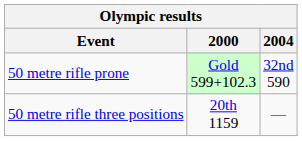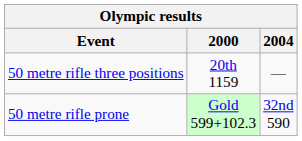 <table class="wikitable" style="text-align: center">
 <tr>
 <th colspan=3>Olympic results</th>
 </tr>
 <tr>
 <th>Event</th>
 <th>2000</th>
 <th>2004</th>
 </tr>
 <tr>
+<td align=left><a href='#'>50 metre rifle three positions</a></td>
+<td><a href='#'>20th</a><br>1159</td>
+<td>—</td>
+</tr>
+<tr>
 <td align=left><a href='#'>50 metre rifle prone</a></td>
 <td style="background: #ccffcc"> <a href='#'>Gold</a><br>599+102.3</td>
 <td><a href='#'>32nd</a><br>590</td>
 </tr>
-<tr>
-<td align=left><a href='#'>50 metre rifle three positions</a></td>
-<td><a href='#'>20th</a><br>1159</td>
-<td>—</td>
-</tr>
 </table>
